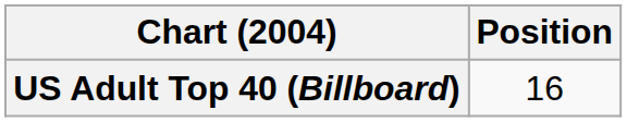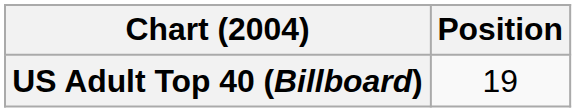 <table class="wikitable plainrowheaders" style="text-align:center">
 <tr>
 <th scope="col">Chart (2004)</th>
 <th scope="col">Position</th>
 </tr>
 <tr>
 <th scope="row">US Adult Top 40 (<em>Billboard</em>)</th>
-<td>16</td>
+<td>19</td>
 </tr>
 </table>
